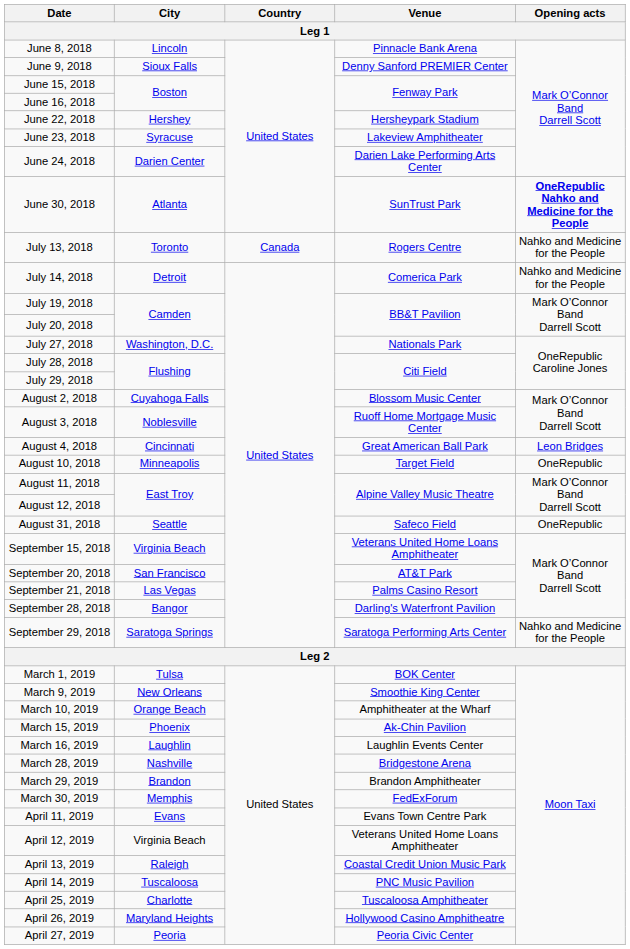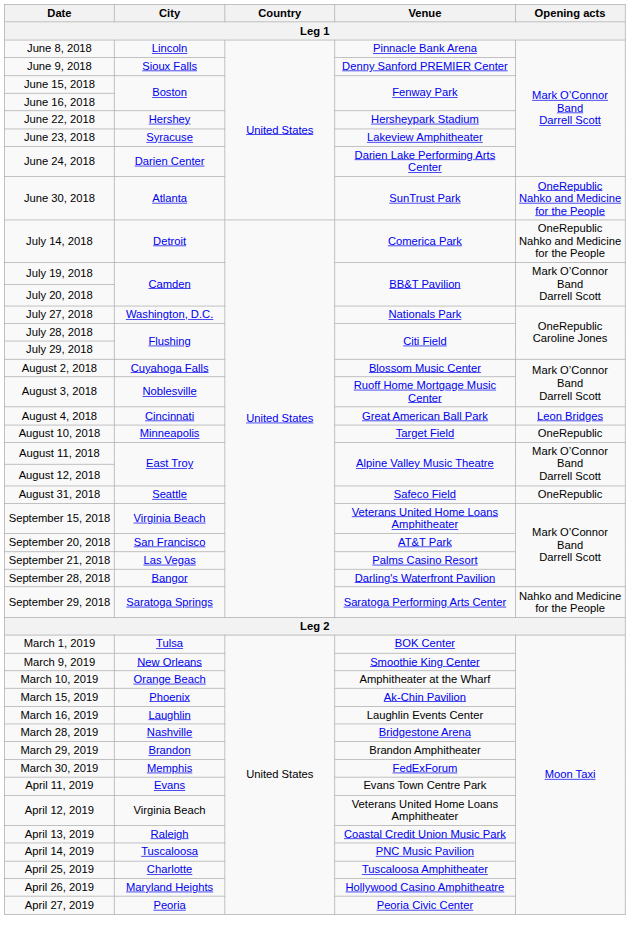 <table class="wikitable" style="text-align:center">
 <tr>
 <th style="width:150px;">Date</th>
 <th style="width:150px;">City</th>
 <th style="width:150px;">Country</th>
 <th style="width:250px;">Venue</th>
 <th style="width:150px;">Opening acts</th>
 </tr>
 <tr>
 <th colspan="5">Leg 1</th>
 </tr>
 <tr>
 <td>June 8, 2018</td>
 <td><a href='#'>Lincoln</a></td>
 <td rowspan="8"><a href='#'>United States</a></td>
 <td><a href='#'>Pinnacle Bank Arena</a></td>
 <td rowspan="7"><a href='#'>Mark O’Connor Band</a><br><a href='#'>Darrell Scott</a></td>
 </tr>
 <tr>
 <td>June 9, 2018</td>
 <td><a href='#'>Sioux Falls</a></td>
 <td><a href='#'>Denny Sanford PREMIER Center</a></td>
 </tr>
 <tr>
 <td>June 15, 2018</td>
 <td rowspan="2"><a href='#'>Boston</a></td>
 <td rowspan="2"><a href='#'>Fenway Park</a></td>
 </tr>
 <tr>
 <td>June 16, 2018</td>
 </tr>
 <tr>
 <td>June 22, 2018</td>
 <td><a href='#'>Hershey</a></td>
 <td><a href='#'>Hersheypark Stadium</a></td>
 </tr>
 <tr>
 <td>June 23, 2018</td>
 <td><a href='#'>Syracuse</a></td>
 <td><a href='#'>Lakeview Amphitheater</a></td>
 </tr>
 <tr>
 <td>June 24, 2018</td>
 <td><a href='#'>Darien Center</a></td>
 <td><a href='#'>Darien Lake Performing Arts Center</a></td>
 </tr>
 <tr>
 <td>June 30, 2018</td>
 <td><a href='#'>Atlanta</a></td>
 <td><a href='#'>SunTrust Park</a></td>
-<td><strong><a href='#'>OneRepublic</a><br><a href='#'>Nahko and Medicine for the People</a></strong></td>
-</tr>
-<tr>
-<td>July 13, 2018</td>
-<td><a href='#'>Toronto</a></td>
-<td><a href='#'>Canada</a></td>
-<td><a href='#'>Rogers Centre</a></td>
-<td>Nahko and Medicine for the People</td>
+<td><a href='#'>OneRepublic</a><br><a href='#'>Nahko and Medicine for the People</a></td>
 </tr>
 <tr>
 <td>July 14, 2018</td>
 <td><a href='#'>Detroit</a></td>
 <td rowspan="18"><a href='#'>United States</a></td>
 <td><a href='#'>Comerica Park</a></td>
-<td>Nahko and Medicine for the People</td>
+<td>OneRepublic<br>Nahko and Medicine for the People</td>
 </tr>
 <tr>
 <td>July 19, 2018</td>
 <td rowspan="2"><a href='#'>Camden</a></td>
 <td rowspan="2"><a href='#'>BB&T Pavilion</a></td>
 <td rowspan="2">Mark O’Connor Band<br>Darrell Scott</td>
 </tr>
 <tr>
 <td>July 20, 2018</td>
 </tr>
 <tr>
 <td>July 27, 2018</td>
 <td><a href='#'>Washington, D.C.</a></td>
 <td><a href='#'>Nationals Park</a></td>
 <td rowspan="3">OneRepublic<br>Caroline Jones</td>
 </tr>
 <tr>
 <td>July 28, 2018</td>
 <td rowspan="2"><a href='#'>Flushing</a></td>
 <td rowspan="2"><a href='#'>Citi Field</a></td>
 </tr>
 <tr>
 <td>July 29, 2018</td>
 </tr>
 <tr>
 <td>August 2, 2018</td>
 <td><a href='#'>Cuyahoga Falls</a></td>
 <td><a href='#'>Blossom Music Center</a></td>
 <td rowspan="2">Mark O’Connor Band<br>Darrell Scott</td>
 </tr>
 <tr>
 <td>August 3, 2018</td>
 <td><a href='#'>Noblesville</a></td>
 <td><a href='#'>Ruoff Home Mortgage Music Center</a></td>
 </tr>
 <tr>
 <td>August 4, 2018</td>
 <td><a href='#'>Cincinnati</a></td>
 <td><a href='#'>Great American Ball Park</a></td>
 <td><a href='#'>Leon Bridges</a></td>
 </tr>
 <tr>
 <td>August 10, 2018</td>
 <td><a href='#'>Minneapolis</a></td>
 <td><a href='#'>Target Field</a></td>
 <td>OneRepublic</td>
 </tr>
 <tr>
 <td>August 11, 2018</td>
 <td rowspan="2"><a href='#'>East Troy</a></td>
 <td rowspan="2"><a href='#'>Alpine Valley Music Theatre</a></td>
 <td rowspan="2">Mark O’Connor Band<br>Darrell Scott</td>
 </tr>
 <tr>
 <td>August 12, 2018</td>
 </tr>
 <tr>
 <td>August 31, 2018</td>
 <td><a href='#'>Seattle</a></td>
 <td><a href='#'>Safeco Field</a></td>
 <td>OneRepublic</td>
 </tr>
 <tr>
 <td>September 15, 2018</td>
 <td><a href='#'>Virginia Beach</a></td>
 <td><a href='#'>Veterans United Home Loans Amphitheater</a></td>
 <td rowspan="4">Mark O’Connor Band<br>Darrell Scott</td>
 </tr>
 <tr>
 <td>September 20, 2018</td>
 <td><a href='#'>San Francisco</a></td>
 <td><a href='#'>AT&T Park</a></td>
 </tr>
 <tr>
 <td>September 21, 2018</td>
 <td><a href='#'>Las Vegas</a></td>
 <td><a href='#'>Palms Casino Resort</a></td>
 </tr>
 <tr>
 <td>September 28, 2018</td>
 <td><a href='#'>Bangor</a></td>
 <td><a href='#'>Darling's Waterfront Pavilion</a></td>
 </tr>
 <tr>
 <td>September 29, 2018</td>
 <td><a href='#'>Saratoga Springs</a></td>
 <td><a href='#'>Saratoga Performing Arts Center</a></td>
 <td>Nahko and Medicine for the People</td>
 </tr>
 <tr>
 <th colspan="5">Leg 2</th>
 </tr>
 <tr>
 <td>March 1, 2019</td>
 <td><a href='#'>Tulsa</a></td>
 <td rowspan="15">United States</td>
 <td><a href='#'>BOK Center</a></td>
 <td rowspan="15"><a href='#'>Moon Taxi</a></td>
 </tr>
 <tr>
 <td>March 9, 2019</td>
 <td><a href='#'>New Orleans</a></td>
 <td><a href='#'>Smoothie King Center</a></td>
 </tr>
 <tr>
 <td>March 10, 2019</td>
 <td><a href='#'>Orange Beach</a></td>
 <td>Amphitheater at the Wharf</td>
 </tr>
 <tr>
 <td>March 15, 2019</td>
 <td><a href='#'>Phoenix</a></td>
 <td><a href='#'>Ak-Chin Pavilion</a></td>
 </tr>
 <tr>
 <td>March 16, 2019</td>
 <td><a href='#'>Laughlin</a></td>
 <td>Laughlin Events Center</td>
 </tr>
 <tr>
 <td>March 28, 2019</td>
 <td><a href='#'>Nashville</a></td>
 <td><a href='#'>Bridgestone Arena</a></td>
 </tr>
 <tr>
 <td>March 29, 2019</td>
 <td><a href='#'>Brandon</a></td>
 <td>Brandon Amphitheater</td>
 </tr>
 <tr>
 <td>March 30, 2019</td>
 <td><a href='#'>Memphis</a></td>
 <td><a href='#'>FedExForum</a></td>
 </tr>
 <tr>
 <td>April 11, 2019</td>
 <td><a href='#'>Evans</a></td>
 <td>Evans Town Centre Park</td>
 </tr>
 <tr>
 <td>April 12, 2019</td>
 <td>Virginia Beach</td>
 <td>Veterans United Home Loans Amphitheater</td>
 </tr>
 <tr>
 <td>April 13, 2019</td>
 <td><a href='#'>Raleigh</a></td>
 <td><a href='#'>Coastal Credit Union Music Park</a></td>
 </tr>
 <tr>
 <td>April 14, 2019</td>
 <td><a href='#'>Tuscaloosa</a></td>
 <td><a href='#'>PNC Music Pavilion</a></td>
 </tr>
 <tr>
 <td>April 25, 2019</td>
 <td><a href='#'>Charlotte</a></td>
 <td><a href='#'>Tuscaloosa Amphitheater</a></td>
 </tr>
 <tr>
 <td>April 26, 2019</td>
 <td><a href='#'>Maryland Heights</a></td>
 <td><a href='#'>Hollywood Casino Amphitheatre</a></td>
 </tr>
 <tr>
 <td>April 27, 2019</td>
 <td><a href='#'>Peoria</a></td>
 <td><a href='#'>Peoria Civic Center</a></td>
 </tr>
 </table>
